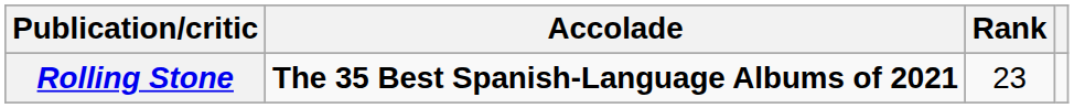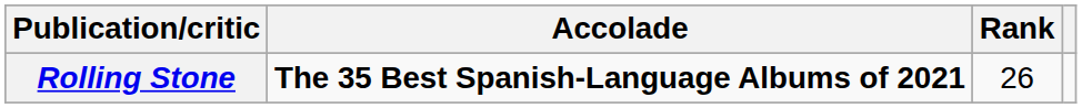 <table class="wikitable sortable plainrowheaders">
 <tr>
 <th>Publication/critic</th>
 <th>Accolade</th>
 <th>Rank</th>
 <th class="unsortable"></th>
 </tr>
 <tr>
 <th scope="row"><em><a href='#'>Rolling Stone</a></em></th>
 <td><strong>The 35 Best Spanish-Language Albums of 2021</strong></td>
-<td style="text-align: center;">23</td>
+<td style="text-align: center;">26</td>
 <td style="text-align: center;"></td>
 </tr>
 </table>
